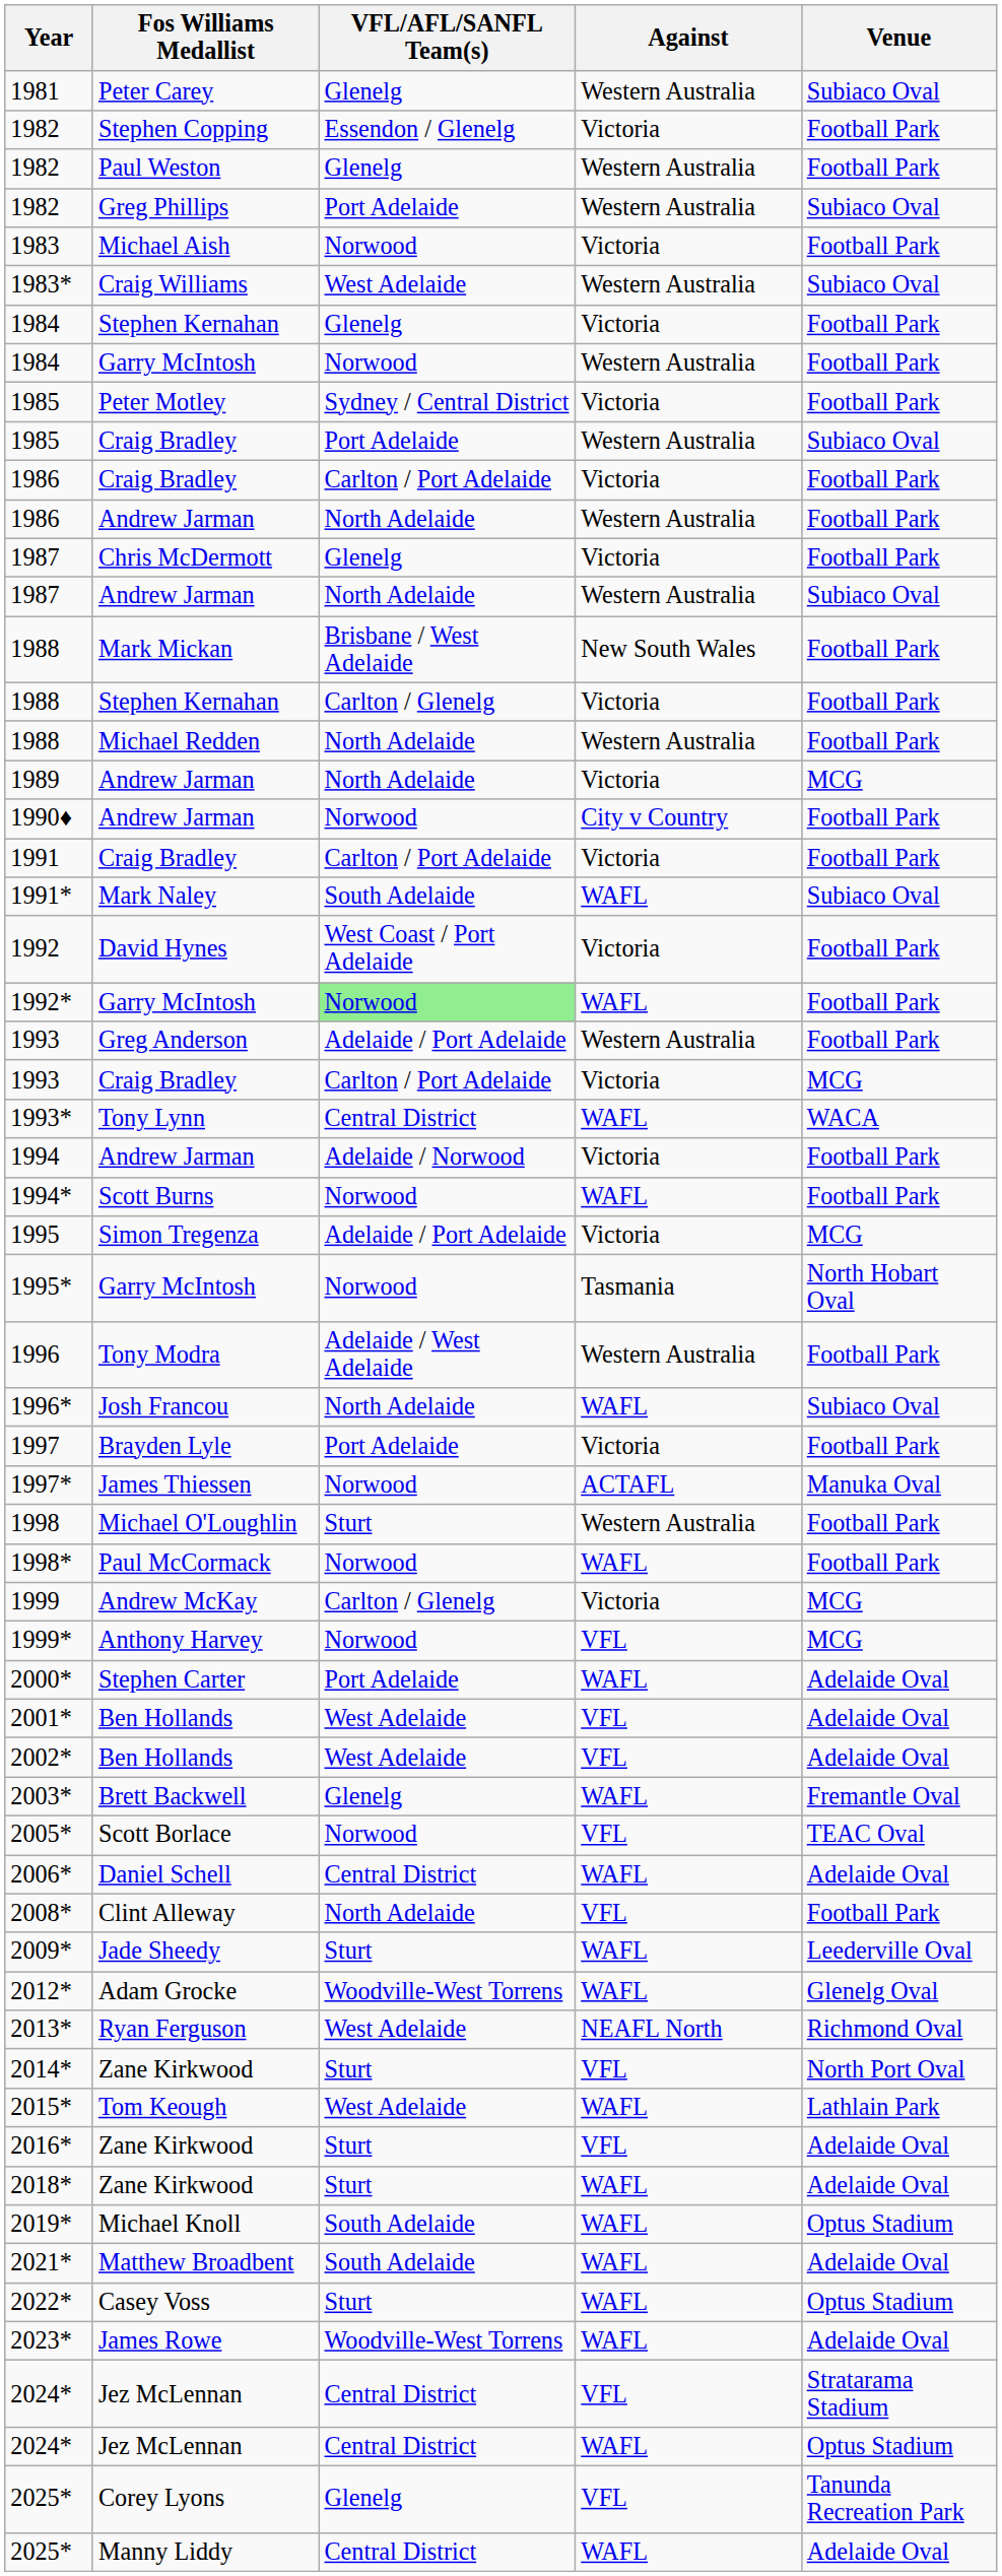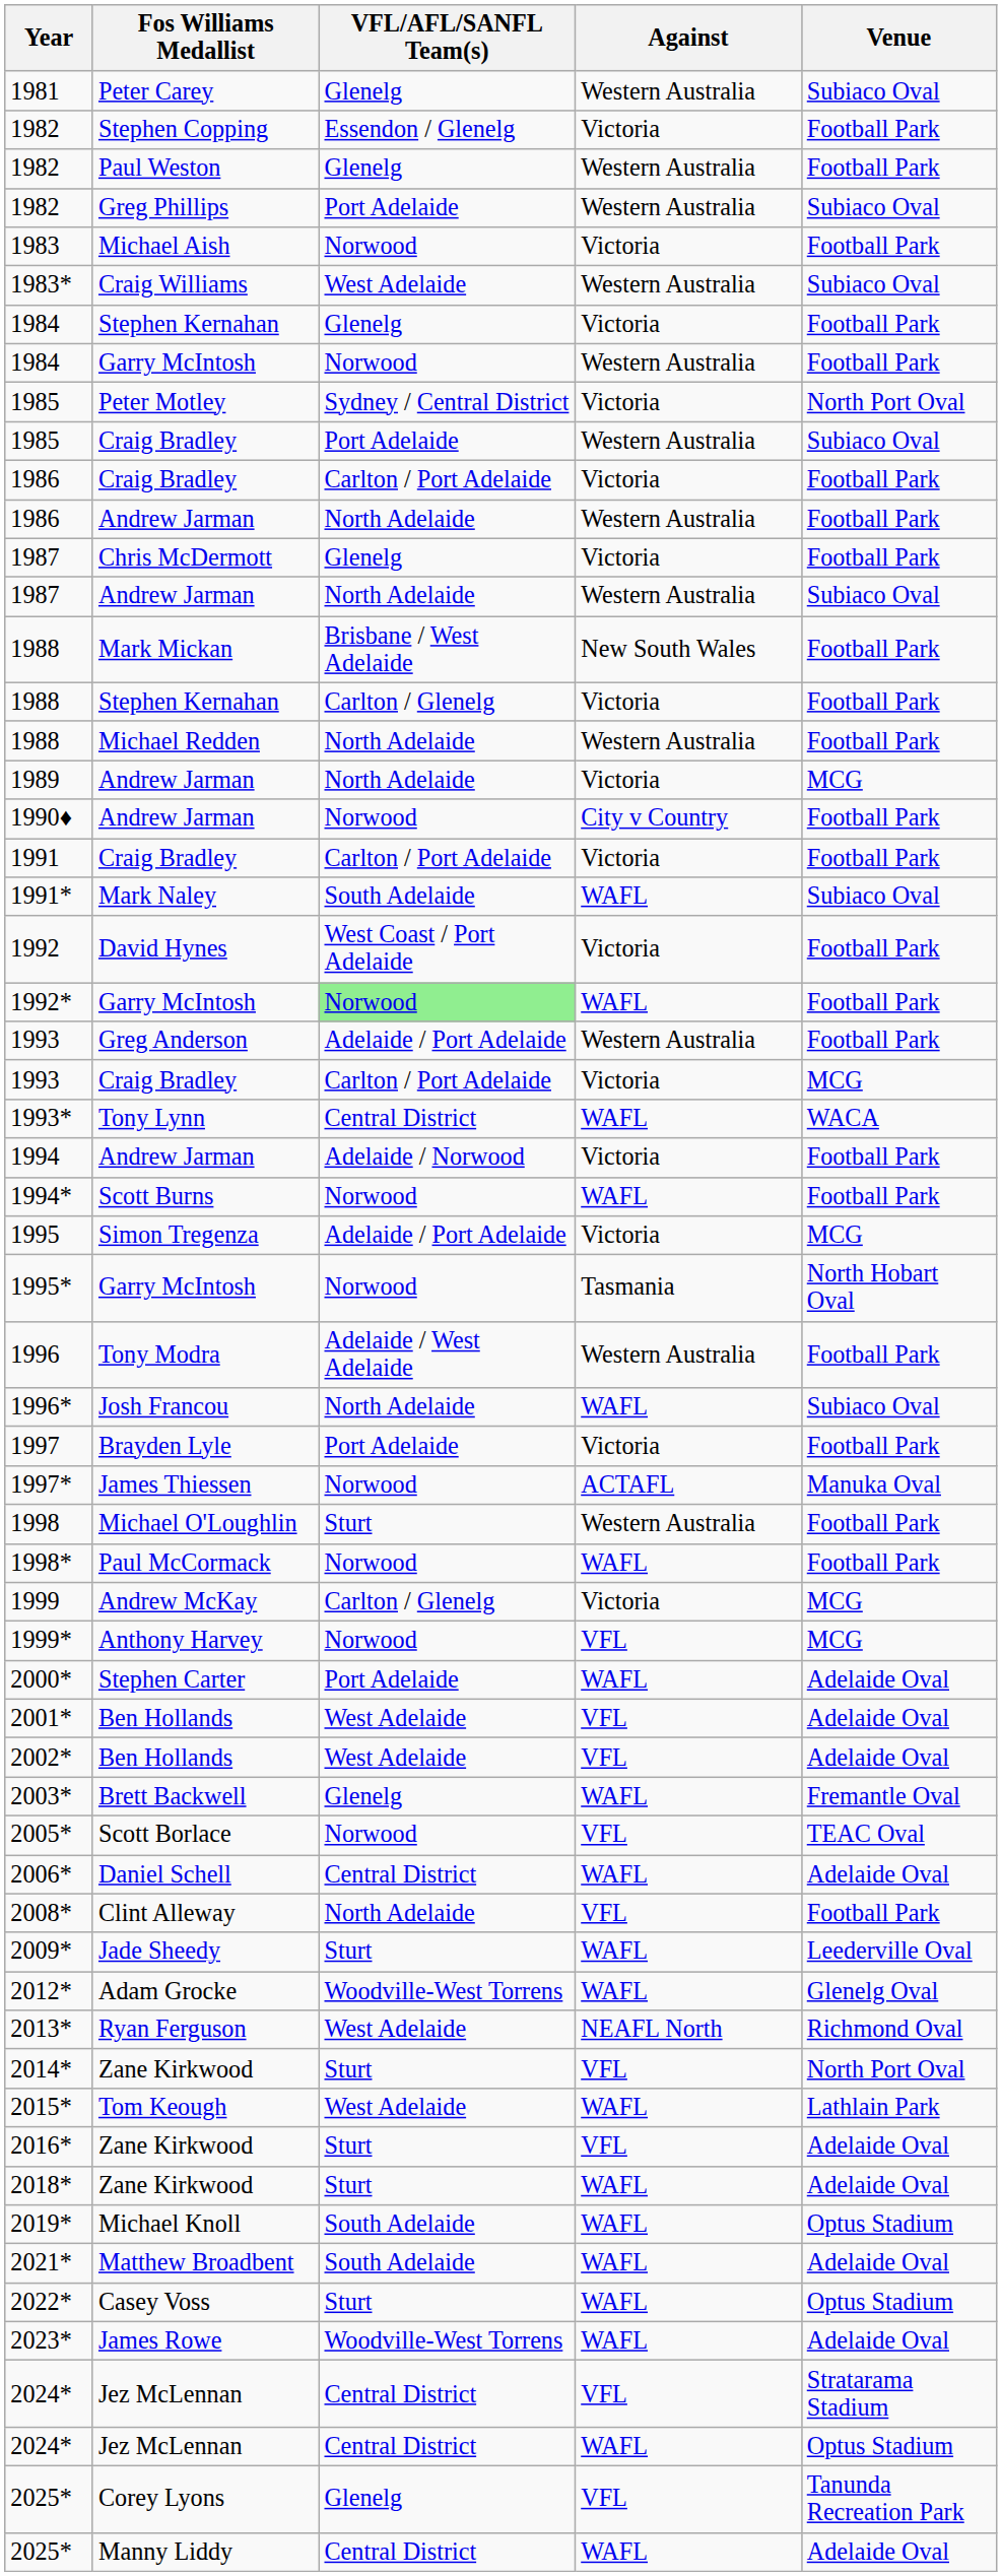 <table class="wikitable">
 <tr>
 <th width="50">Year</th>
 <th width="140">Fos Williams Medallist</th>
 <th width="160">VFL/AFL/SANFL Team(s)</th>
 <th width="140">Against</th>
 <th width="120">Venue</th>
 </tr>
 <tr>
 <td>1981</td>
 <td><a href='#'>Peter Carey</a></td>
 <td><a href='#'>Glenelg</a></td>
 <td>Western Australia</td>
 <td><a href='#'>Subiaco Oval</a></td>
 </tr>
 <tr>
 <td>1982</td>
 <td><a href='#'>Stephen Copping</a></td>
 <td><a href='#'>Essendon</a> / <a href='#'>Glenelg</a></td>
 <td>Victoria</td>
 <td><a href='#'>Football Park</a></td>
 </tr>
 <tr>
 <td>1982</td>
 <td><a href='#'>Paul Weston</a></td>
 <td><a href='#'>Glenelg</a></td>
 <td>Western Australia</td>
 <td><a href='#'>Football Park</a></td>
 </tr>
 <tr>
 <td>1982</td>
 <td><a href='#'>Greg Phillips</a></td>
 <td><a href='#'>Port Adelaide</a></td>
 <td>Western Australia</td>
 <td><a href='#'>Subiaco Oval</a></td>
 </tr>
 <tr>
 <td>1983</td>
 <td><a href='#'>Michael Aish</a></td>
 <td><a href='#'>Norwood</a></td>
 <td>Victoria</td>
 <td><a href='#'>Football Park</a></td>
 </tr>
 <tr>
 <td>1983*</td>
 <td><a href='#'>Craig Williams</a></td>
 <td><a href='#'>West Adelaide</a></td>
 <td>Western Australia</td>
 <td><a href='#'>Subiaco Oval</a></td>
 </tr>
 <tr>
 <td>1984</td>
 <td><a href='#'>Stephen Kernahan</a></td>
 <td><a href='#'>Glenelg</a></td>
 <td>Victoria</td>
 <td><a href='#'>Football Park</a></td>
 </tr>
 <tr>
 <td>1984</td>
 <td><a href='#'>Garry McIntosh</a></td>
 <td><a href='#'>Norwood</a></td>
 <td>Western Australia</td>
 <td><a href='#'>Football Park</a></td>
 </tr>
 <tr>
 <td>1985</td>
 <td><a href='#'>Peter Motley</a></td>
 <td><a href='#'>Sydney</a> / <a href='#'>Central District</a></td>
 <td>Victoria</td>
-<td><a href='#'>Football Park</a></td>
+<td><a href='#'>North Port Oval</a></td>
 </tr>
 <tr>
 <td>1985</td>
 <td><a href='#'>Craig Bradley</a></td>
 <td><a href='#'>Port Adelaide</a></td>
 <td>Western Australia</td>
 <td><a href='#'>Subiaco Oval</a></td>
 </tr>
 <tr>
 <td>1986</td>
 <td><a href='#'>Craig Bradley</a></td>
 <td><a href='#'>Carlton</a> / <a href='#'>Port Adelaide</a></td>
 <td>Victoria</td>
 <td><a href='#'>Football Park</a></td>
 </tr>
 <tr>
 <td>1986</td>
 <td><a href='#'>Andrew Jarman</a></td>
 <td><a href='#'>North Adelaide</a></td>
 <td>Western Australia</td>
 <td><a href='#'>Football Park</a></td>
 </tr>
 <tr>
 <td>1987</td>
 <td><a href='#'>Chris McDermott</a></td>
 <td><a href='#'>Glenelg</a></td>
 <td>Victoria</td>
 <td><a href='#'>Football Park</a></td>
 </tr>
 <tr>
 <td>1987</td>
 <td><a href='#'>Andrew Jarman</a></td>
 <td><a href='#'>North Adelaide</a></td>
 <td>Western Australia</td>
 <td><a href='#'>Subiaco Oval</a></td>
 </tr>
 <tr>
 <td>1988</td>
 <td><a href='#'>Mark Mickan</a></td>
 <td><a href='#'>Brisbane</a> / <a href='#'>West Adelaide</a></td>
 <td>New South Wales</td>
 <td><a href='#'>Football Park</a></td>
 </tr>
 <tr>
 <td>1988</td>
 <td><a href='#'>Stephen Kernahan</a></td>
 <td><a href='#'>Carlton</a> / <a href='#'>Glenelg</a></td>
 <td>Victoria</td>
 <td><a href='#'>Football Park</a></td>
 </tr>
 <tr>
 <td>1988</td>
 <td><a href='#'>Michael Redden</a></td>
 <td><a href='#'>North Adelaide</a></td>
 <td>Western Australia</td>
 <td><a href='#'>Football Park</a></td>
 </tr>
 <tr>
 <td>1989</td>
 <td><a href='#'>Andrew Jarman</a></td>
 <td><a href='#'>North Adelaide</a></td>
 <td>Victoria</td>
 <td><a href='#'>MCG</a></td>
 </tr>
 <tr>
 <td>1990♦</td>
 <td><a href='#'>Andrew Jarman</a></td>
 <td><a href='#'>Norwood</a></td>
 <td><a href='#'>City v Country</a></td>
 <td><a href='#'>Football Park</a></td>
 </tr>
 <tr>
 <td>1991</td>
 <td><a href='#'>Craig Bradley</a></td>
 <td><a href='#'>Carlton</a> / <a href='#'>Port Adelaide</a></td>
 <td>Victoria</td>
 <td><a href='#'>Football Park</a></td>
 </tr>
 <tr>
 <td>1991*</td>
 <td><a href='#'>Mark Naley</a></td>
 <td><a href='#'>South Adelaide</a></td>
 <td><a href='#'>WAFL</a></td>
 <td><a href='#'>Subiaco Oval</a></td>
 </tr>
 <tr>
 <td>1992</td>
 <td><a href='#'>David Hynes</a></td>
 <td><a href='#'>West Coast</a> / <a href='#'>Port Adelaide</a></td>
 <td>Victoria</td>
 <td><a href='#'>Football Park</a></td>
 </tr>
 <tr>
 <td>1992*</td>
 <td><a href='#'>Garry McIntosh</a></td>
 <td style="background: lightgreen;"><a href='#'>Norwood</a></td>
 <td><a href='#'>WAFL</a></td>
 <td><a href='#'>Football Park</a></td>
 </tr>
 <tr>
 <td>1993</td>
 <td><a href='#'>Greg Anderson</a></td>
 <td><a href='#'>Adelaide</a> / <a href='#'>Port Adelaide</a></td>
 <td>Western Australia</td>
 <td><a href='#'>Football Park</a></td>
 </tr>
 <tr>
 <td>1993</td>
 <td><a href='#'>Craig Bradley</a></td>
 <td><a href='#'>Carlton</a> / <a href='#'>Port Adelaide</a></td>
 <td>Victoria</td>
 <td><a href='#'>MCG</a></td>
 </tr>
 <tr>
 <td>1993*</td>
 <td><a href='#'>Tony Lynn</a></td>
 <td><a href='#'>Central District</a></td>
 <td><a href='#'>WAFL</a></td>
 <td><a href='#'>WACA</a></td>
 </tr>
 <tr>
 <td>1994</td>
 <td><a href='#'>Andrew Jarman</a></td>
 <td><a href='#'>Adelaide</a> / <a href='#'>Norwood</a></td>
 <td>Victoria</td>
 <td><a href='#'>Football Park</a></td>
 </tr>
 <tr>
 <td>1994*</td>
 <td><a href='#'>Scott Burns</a></td>
 <td><a href='#'>Norwood</a></td>
 <td><a href='#'>WAFL</a></td>
 <td><a href='#'>Football Park</a></td>
 </tr>
 <tr>
 <td>1995</td>
 <td><a href='#'>Simon Tregenza</a></td>
 <td><a href='#'>Adelaide</a> / <a href='#'>Port Adelaide</a></td>
 <td>Victoria</td>
 <td><a href='#'>MCG</a></td>
 </tr>
 <tr>
 <td>1995*</td>
 <td><a href='#'>Garry McIntosh</a></td>
 <td><a href='#'>Norwood</a></td>
 <td>Tasmania</td>
 <td><a href='#'>North Hobart Oval</a></td>
 </tr>
 <tr>
 <td>1996</td>
 <td><a href='#'>Tony Modra</a></td>
 <td><a href='#'>Adelaide</a> / <a href='#'>West Adelaide</a></td>
 <td>Western Australia</td>
 <td><a href='#'>Football Park</a></td>
 </tr>
 <tr>
 <td>1996*</td>
 <td><a href='#'>Josh Francou</a></td>
 <td><a href='#'>North Adelaide</a></td>
 <td><a href='#'>WAFL</a></td>
 <td><a href='#'>Subiaco Oval</a></td>
 </tr>
 <tr>
 <td>1997</td>
 <td><a href='#'>Brayden Lyle</a></td>
 <td><a href='#'>Port Adelaide</a></td>
 <td>Victoria</td>
 <td><a href='#'>Football Park</a></td>
 </tr>
 <tr>
 <td>1997*</td>
 <td><a href='#'>James Thiessen</a></td>
 <td><a href='#'>Norwood</a></td>
 <td><a href='#'>ACTAFL</a></td>
 <td><a href='#'>Manuka Oval</a></td>
 </tr>
 <tr>
 <td>1998</td>
 <td><a href='#'>Michael O'Loughlin</a></td>
 <td><a href='#'>Sturt</a></td>
 <td>Western Australia</td>
 <td><a href='#'>Football Park</a></td>
 </tr>
 <tr>
 <td>1998*</td>
 <td><a href='#'>Paul McCormack</a></td>
 <td><a href='#'>Norwood</a></td>
 <td><a href='#'>WAFL</a></td>
 <td><a href='#'>Football Park</a></td>
 </tr>
 <tr>
 <td>1999</td>
 <td><a href='#'>Andrew McKay</a></td>
 <td><a href='#'>Carlton</a> / <a href='#'>Glenelg</a></td>
 <td>Victoria</td>
 <td><a href='#'>MCG</a></td>
 </tr>
 <tr>
 <td>1999*</td>
 <td><a href='#'>Anthony Harvey</a></td>
 <td><a href='#'>Norwood</a></td>
 <td><a href='#'>VFL</a></td>
 <td><a href='#'>MCG</a></td>
 </tr>
 <tr>
 <td>2000*</td>
 <td><a href='#'>Stephen Carter</a></td>
 <td><a href='#'>Port Adelaide</a></td>
 <td><a href='#'>WAFL</a></td>
 <td><a href='#'>Adelaide Oval</a></td>
 </tr>
 <tr>
 <td>2001*</td>
 <td><a href='#'>Ben Hollands</a></td>
 <td><a href='#'>West Adelaide</a></td>
 <td><a href='#'>VFL</a></td>
 <td><a href='#'>Adelaide Oval</a></td>
 </tr>
 <tr>
 <td>2002*</td>
 <td><a href='#'>Ben Hollands</a></td>
 <td><a href='#'>West Adelaide</a></td>
 <td><a href='#'>VFL</a></td>
 <td><a href='#'>Adelaide Oval</a></td>
 </tr>
 <tr>
 <td>2003*</td>
 <td><a href='#'>Brett Backwell</a></td>
 <td><a href='#'>Glenelg</a></td>
 <td><a href='#'>WAFL</a></td>
 <td><a href='#'>Fremantle Oval</a></td>
 </tr>
 <tr>
 <td>2005*</td>
 <td>Scott Borlace</td>
 <td><a href='#'>Norwood</a></td>
 <td><a href='#'>VFL</a></td>
 <td><a href='#'>TEAC Oval</a></td>
 </tr>
 <tr>
 <td>2006*</td>
 <td><a href='#'>Daniel Schell</a></td>
 <td><a href='#'>Central District</a></td>
 <td><a href='#'>WAFL</a></td>
 <td><a href='#'>Adelaide Oval</a></td>
 </tr>
 <tr>
 <td>2008*</td>
 <td>Clint Alleway</td>
 <td><a href='#'>North Adelaide</a></td>
 <td><a href='#'>VFL</a></td>
 <td><a href='#'>Football Park</a></td>
 </tr>
 <tr>
 <td>2009*</td>
 <td><a href='#'>Jade Sheedy</a></td>
 <td><a href='#'>Sturt</a></td>
 <td><a href='#'>WAFL</a></td>
 <td><a href='#'>Leederville Oval</a></td>
 </tr>
 <tr>
 <td>2012*</td>
 <td>Adam Grocke</td>
 <td><a href='#'>Woodville-West Torrens</a></td>
 <td><a href='#'>WAFL</a></td>
 <td><a href='#'>Glenelg Oval</a></td>
 </tr>
 <tr>
 <td>2013*</td>
 <td><a href='#'>Ryan Ferguson</a></td>
 <td><a href='#'>West Adelaide</a></td>
 <td><a href='#'>NEAFL North</a></td>
 <td><a href='#'>Richmond Oval</a></td>
 </tr>
 <tr>
 <td>2014*</td>
 <td>Zane Kirkwood</td>
 <td><a href='#'>Sturt</a></td>
 <td><a href='#'>VFL</a></td>
 <td><a href='#'>North Port Oval</a></td>
 </tr>
 <tr>
 <td>2015*</td>
 <td><a href='#'>Tom Keough</a></td>
 <td><a href='#'>West Adelaide</a></td>
 <td><a href='#'>WAFL</a></td>
 <td><a href='#'>Lathlain Park</a></td>
 </tr>
 <tr>
 <td>2016*</td>
 <td>Zane Kirkwood</td>
 <td><a href='#'>Sturt</a></td>
 <td><a href='#'>VFL</a></td>
 <td><a href='#'>Adelaide Oval</a></td>
 </tr>
 <tr>
 <td>2018*</td>
 <td>Zane Kirkwood</td>
 <td><a href='#'>Sturt</a></td>
 <td><a href='#'>WAFL</a></td>
 <td><a href='#'>Adelaide Oval</a></td>
 </tr>
 <tr>
 <td>2019*</td>
 <td>Michael Knoll</td>
 <td><a href='#'>South Adelaide</a></td>
 <td><a href='#'>WAFL</a></td>
 <td><a href='#'>Optus Stadium</a></td>
 </tr>
 <tr>
 <td>2021*</td>
 <td><a href='#'>Matthew Broadbent</a></td>
 <td><a href='#'>South Adelaide</a></td>
 <td><a href='#'>WAFL</a></td>
 <td><a href='#'>Adelaide Oval</a></td>
 </tr>
 <tr>
 <td>2022*</td>
 <td>Casey Voss</td>
 <td><a href='#'>Sturt</a></td>
 <td><a href='#'>WAFL</a></td>
 <td><a href='#'>Optus Stadium</a></td>
 </tr>
 <tr>
 <td>2023*</td>
 <td><a href='#'>James Rowe</a></td>
 <td><a href='#'>Woodville-West Torrens</a></td>
 <td><a href='#'>WAFL</a></td>
 <td><a href='#'>Adelaide Oval</a></td>
 </tr>
 <tr>
 <td>2024*</td>
 <td>Jez McLennan</td>
 <td><a href='#'>Central District</a></td>
 <td><a href='#'>VFL</a></td>
 <td><a href='#'>Stratarama Stadium</a></td>
 </tr>
 <tr>
 <td>2024*</td>
 <td>Jez McLennan</td>
 <td><a href='#'>Central District</a></td>
 <td><a href='#'>WAFL</a></td>
 <td><a href='#'>Optus Stadium</a></td>
 </tr>
 <tr>
 <td>2025*</td>
 <td>Corey Lyons</td>
 <td><a href='#'>Glenelg</a></td>
 <td><a href='#'>VFL</a></td>
 <td><a href='#'>Tanunda Recreation Park</a></td>
 </tr>
 <tr>
 <td>2025*</td>
 <td>Manny Liddy</td>
 <td><a href='#'>Central District</a></td>
 <td><a href='#'>WAFL</a></td>
 <td><a href='#'>Adelaide Oval</a></td>
 </tr>
 </table>
